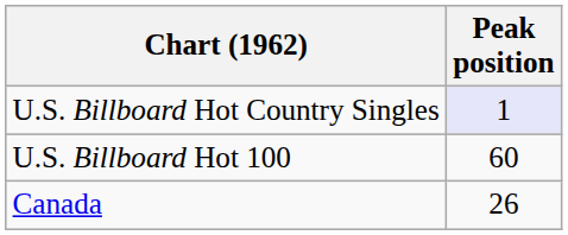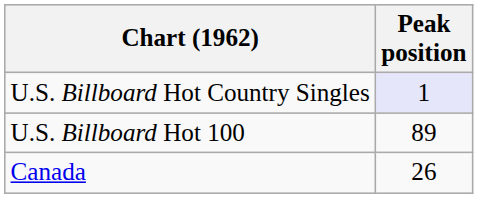 <table class="wikitable">
 <tr>
 <th align="left">Chart (1962)</th>
 <th align="center">Peak<br>position</th>
 </tr>
 <tr>
 <td align="left">U.S. <em>Billboard</em> Hot Country Singles</td>
 <td align="center" style="background: lavender;">1</td>
 </tr>
 <tr>
 <td align="left">U.S. <em>Billboard</em> Hot 100</td>
-<td align="center">60</td>
+<td align="center">89</td>
 </tr>
 <tr>
 <td align="left"><a href='#'>Canada</a></td>
 <td align="center">26</td>
 </tr>
 </table>
